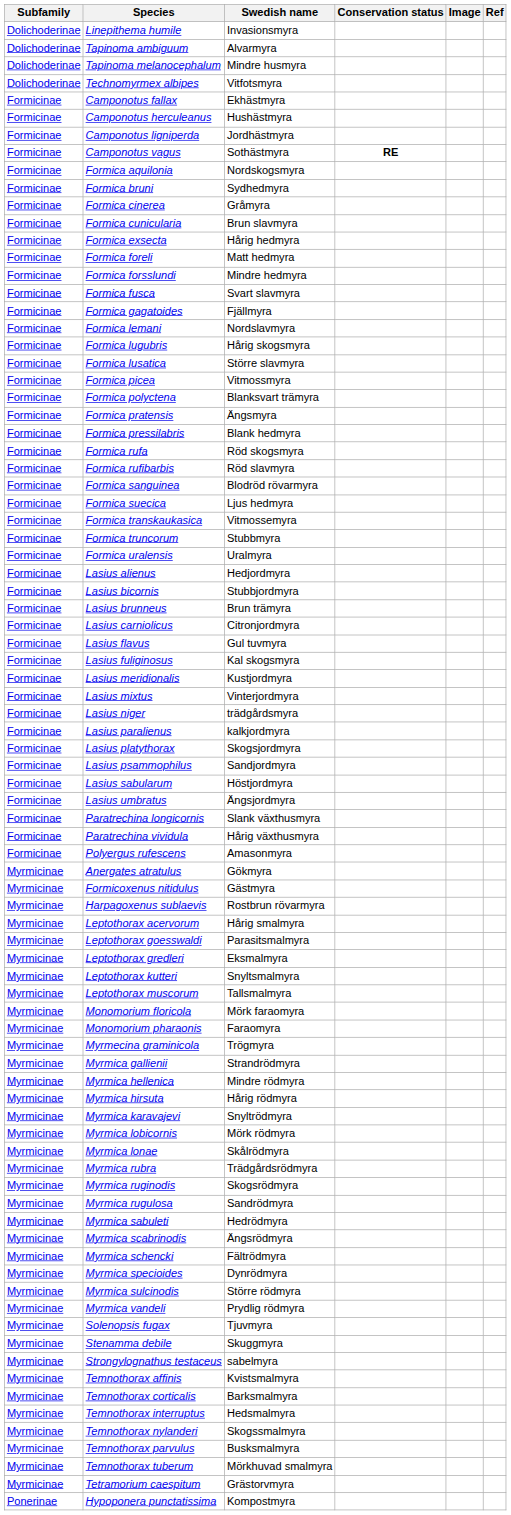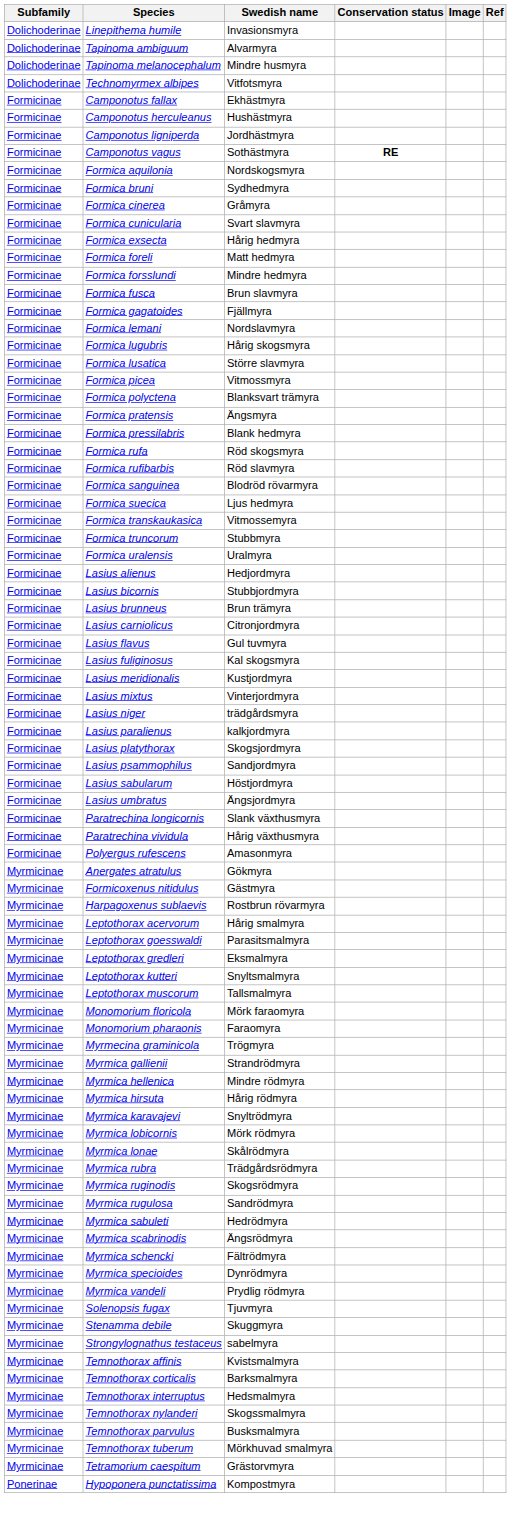 <table class="wikitable" style="background:#fff;" class="sortable wikitable">
 <tr>
 <th>Subfamily</th>
 <th>Species</th>
 <th>Swedish name</th>
 <th>Conservation status</th>
 <th>Image</th>
 <th>Ref</th>
 </tr>
 <tr>
 <td><a href='#'>Dolichoderinae</a></td>
 <td><em><a href='#'>Linepithema humile</a></em></td>
 <td>Invasionsmyra</td>
 <td></td>
 <td></td>
 <td style="text-align: center;"></td>
 </tr>
 <tr>
 <td><a href='#'>Dolichoderinae</a></td>
 <td><em><a href='#'>Tapinoma ambiguum</a></em></td>
 <td>Alvarmyra</td>
 <td style="text-align: center;"></td>
 <td></td>
 <td style="text-align: center;"></td>
 </tr>
 <tr>
 <td><a href='#'>Dolichoderinae</a></td>
 <td><em><a href='#'>Tapinoma melanocephalum</a></em></td>
 <td>Mindre husmyra</td>
 <td></td>
 <td></td>
 <td style="text-align: center;"></td>
 </tr>
 <tr>
 <td><a href='#'>Dolichoderinae</a></td>
 <td><em><a href='#'>Technomyrmex albipes</a></em></td>
 <td>Vitfotsmyra</td>
 <td></td>
 <td></td>
 <td style="text-align: center;"></td>
 </tr>
 <tr>
 <td><a href='#'>Formicinae</a></td>
 <td><em><a href='#'>Camponotus fallax</a></em></td>
 <td>Ekhästmyra</td>
 <td style="text-align: center;"></td>
 <td></td>
 <td style="text-align: center;"></td>
 </tr>
 <tr>
 <td><a href='#'>Formicinae</a></td>
 <td><em><a href='#'>Camponotus herculeanus</a></em></td>
 <td>Hushästmyra</td>
 <td style="text-align: center;"></td>
 <td></td>
 <td style="text-align: center;"></td>
 </tr>
 <tr>
 <td><a href='#'>Formicinae</a></td>
 <td><em><a href='#'>Camponotus ligniperda</a></em></td>
 <td>Jordhästmyra</td>
 <td style="text-align: center;"></td>
 <td></td>
 <td style="text-align: center;"></td>
 </tr>
 <tr>
 <td><a href='#'>Formicinae</a></td>
 <td><em><a href='#'>Camponotus vagus</a></em></td>
 <td>Sothästmyra</td>
 <td style="text-align: center;"><strong><span> RE </span></strong></td>
 <td></td>
 <td style="text-align: center;"></td>
 </tr>
 <tr>
 <td><a href='#'>Formicinae</a></td>
 <td><em><a href='#'>Formica aquilonia</a></em></td>
 <td>Nordskogsmyra</td>
 <td style="text-align: center;"></td>
 <td></td>
 <td style="text-align: center;"></td>
 </tr>
 <tr>
 <td><a href='#'>Formicinae</a></td>
 <td><em><a href='#'>Formica bruni</a></em></td>
 <td>Sydhedmyra</td>
 <td style="text-align: center;"></td>
 <td></td>
 <td style="text-align: center;"></td>
 </tr>
 <tr>
 <td><a href='#'>Formicinae</a></td>
 <td><em><a href='#'>Formica cinerea</a></em></td>
 <td>Gråmyra</td>
 <td style="text-align: center;"></td>
 <td></td>
 <td style="text-align: center;"></td>
 </tr>
 <tr>
 <td><a href='#'>Formicinae</a></td>
 <td><em><a href='#'>Formica cunicularia</a></em></td>
-<td>Brun slavmyra</td>
+<td>Svart slavmyra</td>
 <td style="text-align: center;"></td>
 <td></td>
 <td style="text-align: center;"></td>
 </tr>
 <tr>
 <td><a href='#'>Formicinae</a></td>
 <td><em><a href='#'>Formica exsecta</a></em></td>
 <td>Hårig hedmyra</td>
 <td style="text-align: center;"></td>
 <td></td>
 <td style="text-align: center;"></td>
 </tr>
 <tr>
 <td><a href='#'>Formicinae</a></td>
 <td><em><a href='#'>Formica foreli</a></em></td>
 <td>Matt hedmyra</td>
 <td style="text-align: center;"></td>
 <td></td>
 <td style="text-align: center;"></td>
 </tr>
 <tr>
 <td><a href='#'>Formicinae</a></td>
 <td><em><a href='#'>Formica forsslundi</a></em></td>
 <td>Mindre hedmyra</td>
 <td style="text-align: center;"></td>
 <td></td>
 <td style="text-align: center;"></td>
 </tr>
 <tr>
 <td><a href='#'>Formicinae</a></td>
 <td><em><a href='#'>Formica fusca</a></em></td>
-<td>Svart slavmyra</td>
+<td>Brun slavmyra</td>
 <td style="text-align: center;"></td>
 <td></td>
 <td style="text-align: center;"></td>
 </tr>
 <tr>
 <td><a href='#'>Formicinae</a></td>
 <td><em><a href='#'>Formica gagatoides</a></em></td>
 <td>Fjällmyra</td>
 <td style="text-align: center;"></td>
 <td></td>
 <td style="text-align: center;"></td>
 </tr>
 <tr>
 <td><a href='#'>Formicinae</a></td>
 <td><em><a href='#'>Formica lemani</a></em></td>
 <td>Nordslavmyra</td>
 <td style="text-align: center;"></td>
 <td></td>
 <td style="text-align: center;"></td>
 </tr>
 <tr>
 <td><a href='#'>Formicinae</a></td>
 <td><em><a href='#'>Formica lugubris</a></em></td>
 <td>Hårig skogsmyra</td>
 <td style="text-align: center;"></td>
 <td></td>
 <td style="text-align: center;"></td>
 </tr>
 <tr>
 <td><a href='#'>Formicinae</a></td>
 <td><em><a href='#'>Formica lusatica</a></em></td>
 <td>Större slavmyra</td>
 <td style="text-align: center;"></td>
 <td></td>
 <td style="text-align: center;"></td>
 </tr>
 <tr>
 <td><a href='#'>Formicinae</a></td>
 <td><em><a href='#'>Formica picea</a></em></td>
 <td>Vitmossmyra</td>
 <td style="text-align: center;"></td>
 <td></td>
 <td style="text-align: center;"></td>
 </tr>
 <tr>
 <td><a href='#'>Formicinae</a></td>
 <td><em><a href='#'>Formica polyctena</a></em></td>
 <td>Blanksvart trämyra</td>
 <td style="text-align: center;"></td>
 <td></td>
 <td style="text-align: center;"></td>
 </tr>
 <tr>
 <td><a href='#'>Formicinae</a></td>
 <td><em><a href='#'>Formica pratensis</a></em></td>
 <td>Ängsmyra</td>
 <td style="text-align: center;"></td>
 <td></td>
 <td style="text-align: center;"></td>
 </tr>
 <tr>
 <td><a href='#'>Formicinae</a></td>
 <td><em><a href='#'>Formica pressilabris</a></em></td>
 <td>Blank hedmyra</td>
 <td style="text-align: center;"></td>
 <td></td>
 <td style="text-align: center;"></td>
 </tr>
 <tr>
 <td><a href='#'>Formicinae</a></td>
 <td><em><a href='#'>Formica rufa</a></em></td>
 <td>Röd skogsmyra</td>
 <td style="text-align: center;"></td>
 <td></td>
 <td style="text-align: center;"></td>
 </tr>
 <tr>
 <td><a href='#'>Formicinae</a></td>
 <td><em><a href='#'>Formica rufibarbis</a></em></td>
 <td>Röd slavmyra</td>
 <td style="text-align: center;"></td>
 <td></td>
 <td style="text-align: center;"></td>
 </tr>
 <tr>
 <td><a href='#'>Formicinae</a></td>
 <td><em><a href='#'>Formica sanguinea</a></em></td>
 <td>Blodröd rövarmyra</td>
 <td style="text-align: center;"></td>
 <td></td>
 <td style="text-align: center;"></td>
 </tr>
 <tr>
 <td><a href='#'>Formicinae</a></td>
 <td><em><a href='#'>Formica suecica</a></em></td>
 <td>Ljus hedmyra</td>
 <td style="text-align: center;"></td>
 <td></td>
 <td style="text-align: center;"></td>
 </tr>
 <tr>
 <td><a href='#'>Formicinae</a></td>
 <td><em><a href='#'>Formica transkaukasica</a></em></td>
 <td>Vitmossemyra</td>
 <td style="text-align: center;"></td>
 <td></td>
 <td style="text-align: center;"></td>
 </tr>
 <tr>
 <td><a href='#'>Formicinae</a></td>
 <td><em><a href='#'>Formica truncorum</a></em></td>
 <td>Stubbmyra</td>
 <td style="text-align: center;"></td>
 <td></td>
 <td style="text-align: center;"></td>
 </tr>
 <tr>
 <td><a href='#'>Formicinae</a></td>
 <td><em><a href='#'>Formica uralensis</a></em></td>
 <td>Uralmyra</td>
 <td style="text-align: center;"></td>
 <td></td>
 <td style="text-align: center;"></td>
 </tr>
 <tr>
 <td><a href='#'>Formicinae</a></td>
 <td><em><a href='#'>Lasius alienus</a></em></td>
 <td>Hedjordmyra</td>
 <td style="text-align: center;"></td>
 <td></td>
 <td style="text-align: center;"></td>
 </tr>
 <tr>
 <td><a href='#'>Formicinae</a></td>
 <td><em><a href='#'>Lasius bicornis</a></em></td>
 <td>Stubbjordmyra</td>
 <td style="text-align: center;"></td>
 <td></td>
 <td style="text-align: center;"></td>
 </tr>
 <tr>
 <td><a href='#'>Formicinae</a></td>
 <td><em><a href='#'>Lasius brunneus</a></em></td>
 <td>Brun trämyra</td>
 <td style="text-align: center;"></td>
 <td></td>
 <td style="text-align: center;"></td>
 </tr>
 <tr>
 <td><a href='#'>Formicinae</a></td>
 <td><em><a href='#'>Lasius carniolicus</a></em></td>
 <td>Citronjordmyra</td>
 <td style="text-align: center;"></td>
 <td></td>
 <td style="text-align: center;"></td>
 </tr>
 <tr>
 <td><a href='#'>Formicinae</a></td>
 <td><em><a href='#'>Lasius flavus</a></em></td>
 <td>Gul tuvmyra</td>
 <td style="text-align: center;"></td>
 <td></td>
 <td style="text-align: center;"></td>
 </tr>
 <tr>
 <td><a href='#'>Formicinae</a></td>
 <td><em><a href='#'>Lasius fuliginosus</a></em></td>
 <td>Kal skogsmyra</td>
 <td style="text-align: center;"></td>
 <td></td>
 <td style="text-align: center;"></td>
 </tr>
 <tr>
 <td><a href='#'>Formicinae</a></td>
 <td><em><a href='#'>Lasius meridionalis</a></em></td>
 <td>Kustjordmyra</td>
 <td style="text-align: center;"></td>
 <td></td>
 <td style="text-align: center;"></td>
 </tr>
 <tr>
 <td><a href='#'>Formicinae</a></td>
 <td><em><a href='#'>Lasius mixtus</a></em></td>
 <td>Vinterjordmyra</td>
 <td style="text-align: center;"></td>
 <td></td>
 <td style="text-align: center;"></td>
 </tr>
 <tr>
 <td><a href='#'>Formicinae</a></td>
 <td><em><a href='#'>Lasius niger</a></em></td>
 <td>trädgårdsmyra</td>
 <td style="text-align: center;"></td>
 <td></td>
 <td style="text-align: center;"></td>
 </tr>
 <tr>
 <td><a href='#'>Formicinae</a></td>
 <td><em><a href='#'>Lasius paralienus</a></em></td>
 <td>kalkjordmyra</td>
 <td style="text-align: center;"></td>
 <td></td>
 <td style="text-align: center;"></td>
 </tr>
 <tr>
 <td><a href='#'>Formicinae</a></td>
 <td><em><a href='#'>Lasius platythorax</a></em></td>
 <td>Skogsjordmyra</td>
 <td style="text-align: center;"></td>
 <td></td>
 <td style="text-align: center;"></td>
 </tr>
 <tr>
 <td><a href='#'>Formicinae</a></td>
 <td><em><a href='#'>Lasius psammophilus</a></em></td>
 <td>Sandjordmyra</td>
 <td style="text-align: center;"></td>
 <td></td>
 <td style="text-align: center;"></td>
 </tr>
 <tr>
 <td><a href='#'>Formicinae</a></td>
 <td><em><a href='#'>Lasius sabularum</a></em></td>
 <td>Höstjordmyra</td>
 <td style="text-align: center;"></td>
 <td></td>
 <td style="text-align: center;"></td>
 </tr>
 <tr>
 <td><a href='#'>Formicinae</a></td>
 <td><em><a href='#'>Lasius umbratus</a></em></td>
 <td>Ängsjordmyra</td>
 <td style="text-align: center;"></td>
 <td></td>
 <td style="text-align: center;"></td>
 </tr>
 <tr>
 <td><a href='#'>Formicinae</a></td>
 <td><em><a href='#'>Paratrechina longicornis</a></em></td>
 <td>Slank växthusmyra</td>
 <td></td>
 <td></td>
 <td style="text-align: center;"></td>
 </tr>
 <tr>
 <td><a href='#'>Formicinae</a></td>
 <td><em><a href='#'>Paratrechina vividula</a></em></td>
 <td>Hårig växthusmyra</td>
 <td></td>
 <td></td>
 <td style="text-align: center;"></td>
 </tr>
 <tr>
 <td><a href='#'>Formicinae</a></td>
 <td><em><a href='#'>Polyergus rufescens</a></em></td>
 <td>Amasonmyra</td>
 <td style="text-align: center;"></td>
 <td></td>
 <td style="text-align: center;"></td>
 </tr>
 <tr>
 <td><a href='#'>Myrmicinae</a></td>
 <td><em><a href='#'>Anergates atratulus</a></em></td>
 <td>Gökmyra</td>
 <td style="text-align: center;"></td>
 <td></td>
 <td style="text-align: center;"></td>
 </tr>
 <tr>
 <td><a href='#'>Myrmicinae</a></td>
 <td><em><a href='#'>Formicoxenus nitidulus</a></em></td>
 <td>Gästmyra</td>
 <td style="text-align: center;"></td>
 <td></td>
 <td style="text-align: center;"></td>
 </tr>
 <tr>
 <td><a href='#'>Myrmicinae</a></td>
 <td><em><a href='#'>Harpagoxenus sublaevis</a></em></td>
 <td>Rostbrun rövarmyra</td>
 <td style="text-align: center;"></td>
 <td></td>
 <td style="text-align: center;"></td>
 </tr>
 <tr>
 <td><a href='#'>Myrmicinae</a></td>
 <td><em><a href='#'>Leptothorax acervorum</a></em></td>
 <td>Hårig smalmyra</td>
 <td style="text-align: center;"></td>
 <td></td>
 <td style="text-align: center;"></td>
 </tr>
 <tr>
 <td><a href='#'>Myrmicinae</a></td>
 <td><em><a href='#'>Leptothorax goesswaldi</a></em></td>
 <td>Parasitsmalmyra</td>
 <td style="text-align: center;"></td>
 <td></td>
 <td style="text-align: center;"></td>
 </tr>
 <tr>
 <td><a href='#'>Myrmicinae</a></td>
 <td><em><a href='#'>Leptothorax gredleri</a></em></td>
 <td>Eksmalmyra</td>
 <td style="text-align: center;"></td>
 <td></td>
 <td style="text-align: center;"></td>
 </tr>
 <tr>
 <td><a href='#'>Myrmicinae</a></td>
 <td><em><a href='#'>Leptothorax kutteri</a></em></td>
 <td>Snyltsmalmyra</td>
 <td style="text-align: center;"></td>
 <td></td>
 <td style="text-align: center;"></td>
 </tr>
 <tr>
 <td><a href='#'>Myrmicinae</a></td>
 <td><em><a href='#'>Leptothorax muscorum</a></em></td>
 <td>Tallsmalmyra</td>
 <td style="text-align: center;"></td>
 <td></td>
 <td style="text-align: center;"></td>
 </tr>
 <tr>
 <td><a href='#'>Myrmicinae</a></td>
 <td><em><a href='#'>Monomorium floricola</a></em></td>
 <td>Mörk faraomyra</td>
 <td></td>
 <td></td>
 <td style="text-align: center;"></td>
 </tr>
 <tr>
 <td><a href='#'>Myrmicinae</a></td>
 <td><em><a href='#'>Monomorium pharaonis</a></em></td>
 <td>Faraomyra</td>
 <td style="text-align: center;"></td>
 <td></td>
 <td style="text-align: center;"></td>
 </tr>
 <tr>
 <td><a href='#'>Myrmicinae</a></td>
 <td><em><a href='#'>Myrmecina graminicola</a></em></td>
 <td>Trögmyra</td>
 <td style="text-align: center;"></td>
 <td></td>
 <td style="text-align: center;"></td>
 </tr>
 <tr>
 <td><a href='#'>Myrmicinae</a></td>
 <td><em><a href='#'>Myrmica gallienii</a></em></td>
 <td>Strandrödmyra</td>
 <td style="text-align: center;"></td>
 <td></td>
 <td style="text-align: center;"></td>
 </tr>
 <tr>
 <td><a href='#'>Myrmicinae</a></td>
 <td><em><a href='#'>Myrmica hellenica</a></em></td>
 <td>Mindre rödmyra</td>
 <td></td>
 <td></td>
 <td style="text-align: center;"></td>
 </tr>
 <tr>
 <td><a href='#'>Myrmicinae</a></td>
 <td><em><a href='#'>Myrmica hirsuta</a></em></td>
 <td>Hårig rödmyra</td>
 <td style="text-align: center;"></td>
 <td></td>
 <td style="text-align: center;"></td>
 </tr>
 <tr>
 <td><a href='#'>Myrmicinae</a></td>
 <td><em><a href='#'>Myrmica karavajevi</a></em></td>
 <td>Snyltrödmyra</td>
 <td style="text-align: center;"></td>
 <td></td>
 <td style="text-align: center;"></td>
 </tr>
 <tr>
 <td><a href='#'>Myrmicinae</a></td>
 <td><em><a href='#'>Myrmica lobicornis</a></em></td>
 <td>Mörk rödmyra</td>
 <td style="text-align: center;"></td>
 <td></td>
 <td style="text-align: center;"></td>
 </tr>
 <tr>
 <td><a href='#'>Myrmicinae</a></td>
 <td><em><a href='#'>Myrmica lonae</a></em></td>
 <td>Skålrödmyra</td>
 <td style="text-align: center;"></td>
 <td></td>
 <td style="text-align: center;"></td>
 </tr>
 <tr>
 <td><a href='#'>Myrmicinae</a></td>
 <td><em><a href='#'>Myrmica rubra</a></em></td>
 <td>Trädgårdsrödmyra</td>
 <td style="text-align: center;"></td>
 <td></td>
 <td style="text-align: center;"></td>
 </tr>
 <tr>
 <td><a href='#'>Myrmicinae</a></td>
 <td><em><a href='#'>Myrmica ruginodis</a></em></td>
 <td>Skogsrödmyra</td>
 <td style="text-align: center;"></td>
 <td></td>
 <td style="text-align: center;"></td>
 </tr>
 <tr>
 <td><a href='#'>Myrmicinae</a></td>
 <td><em><a href='#'>Myrmica rugulosa</a></em></td>
 <td>Sandrödmyra</td>
 <td style="text-align: center;"></td>
 <td></td>
 <td style="text-align: center;"></td>
 </tr>
 <tr>
 <td><a href='#'>Myrmicinae</a></td>
 <td><em><a href='#'>Myrmica sabuleti</a></em></td>
 <td>Hedrödmyra</td>
 <td style="text-align: center;"></td>
 <td></td>
 <td style="text-align: center;"></td>
 </tr>
 <tr>
 <td><a href='#'>Myrmicinae</a></td>
 <td><em><a href='#'>Myrmica scabrinodis</a></em></td>
 <td>Ängsrödmyra</td>
 <td style="text-align: center;"></td>
 <td></td>
 <td style="text-align: center;"></td>
 </tr>
 <tr>
 <td><a href='#'>Myrmicinae</a></td>
 <td><em><a href='#'>Myrmica schencki</a></em></td>
 <td>Fältrödmyra</td>
 <td style="text-align: center;"></td>
 <td></td>
 <td style="text-align: center;"></td>
 </tr>
 <tr>
 <td><a href='#'>Myrmicinae</a></td>
 <td><em><a href='#'>Myrmica specioides</a></em></td>
 <td>Dynrödmyra</td>
 <td style="text-align: center;"></td>
 <td></td>
 <td style="text-align: center;"></td>
 </tr>
 <tr>
 <td><a href='#'>Myrmicinae</a></td>
-<td><em><a href='#'>Myrmica sulcinodis</a></em></td>
-<td>Större rödmyra</td>
-<td style="text-align: center;"></td>
-<td></td>
-<td style="text-align: center;"></td>
-</tr>
-<tr>
-<td><a href='#'>Myrmicinae</a></td>
 <td><em><a href='#'>Myrmica vandeli</a></em></td>
 <td>Prydlig rödmyra</td>
 <td style="text-align: center;"></td>
 <td></td>
 <td style="text-align: center;"></td>
 </tr>
 <tr>
 <td><a href='#'>Myrmicinae</a></td>
 <td><em><a href='#'>Solenopsis fugax</a></em></td>
 <td>Tjuvmyra</td>
 <td style="text-align: center;"></td>
 <td></td>
 <td style="text-align: center;"></td>
 </tr>
 <tr>
 <td><a href='#'>Myrmicinae</a></td>
 <td><em><a href='#'>Stenamma debile</a></em></td>
 <td>Skuggmyra</td>
 <td style="text-align: center;"></td>
 <td></td>
 <td style="text-align: center;"></td>
 </tr>
 <tr>
 <td><a href='#'>Myrmicinae</a></td>
 <td><em><a href='#'>Strongylognathus testaceus</a></em></td>
 <td>sabelmyra</td>
 <td style="text-align: center;"></td>
 <td></td>
 <td style="text-align: center;"></td>
 </tr>
 <tr>
 <td><a href='#'>Myrmicinae</a></td>
 <td><em><a href='#'>Temnothorax affinis</a></em></td>
 <td>Kvistsmalmyra</td>
 <td style="text-align: center;"></td>
 <td></td>
 <td style="text-align: center;"></td>
 </tr>
 <tr>
 <td><a href='#'>Myrmicinae</a></td>
 <td><em><a href='#'>Temnothorax corticalis</a></em></td>
 <td>Barksmalmyra</td>
 <td style="text-align: center;"></td>
 <td></td>
 <td style="text-align: center;"></td>
 </tr>
 <tr>
 <td><a href='#'>Myrmicinae</a></td>
 <td><em><a href='#'>Temnothorax interruptus</a></em></td>
 <td>Hedsmalmyra</td>
 <td style="text-align: center;"></td>
 <td></td>
 <td style="text-align: center;"></td>
 </tr>
 <tr>
 <td><a href='#'>Myrmicinae</a></td>
 <td><em><a href='#'>Temnothorax nylanderi</a></em></td>
 <td>Skogssmalmyra</td>
 <td style="text-align: center;"></td>
 <td></td>
 <td style="text-align: center;"></td>
 </tr>
 <tr>
 <td><a href='#'>Myrmicinae</a></td>
 <td><em><a href='#'>Temnothorax parvulus</a></em></td>
 <td>Busksmalmyra</td>
 <td style="text-align: center;"></td>
 <td></td>
 <td style="text-align: center;"></td>
 </tr>
 <tr>
 <td><a href='#'>Myrmicinae</a></td>
 <td><em><a href='#'>Temnothorax tuberum</a></em></td>
 <td>Mörkhuvad smalmyra</td>
 <td style="text-align: center;"></td>
 <td></td>
 <td style="text-align: center;"></td>
 </tr>
 <tr>
 <td><a href='#'>Myrmicinae</a></td>
 <td><em><a href='#'>Tetramorium caespitum</a></em></td>
 <td>Grästorvmyra</td>
 <td style="text-align: center;"></td>
 <td></td>
 <td style="text-align: center;"></td>
 </tr>
 <tr>
 <td><a href='#'>Ponerinae</a></td>
 <td><em><a href='#'>Hypoponera punctatissima</a></em></td>
 <td>Kompostmyra</td>
 <td style="text-align: center;"></td>
 <td></td>
 <td style="text-align: center;"></td>
 </tr>
 </table>
